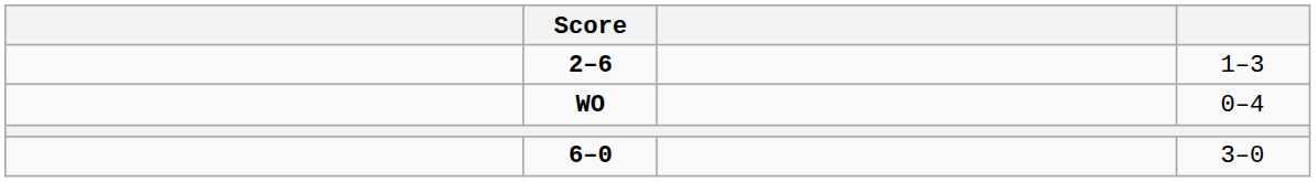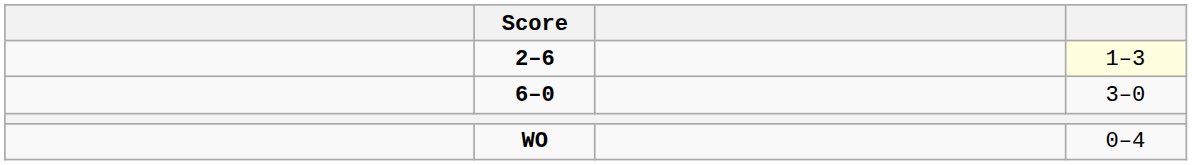 <table class="wikitable" style="text-align: center; ">
 <tr>
 <th align="right" width="270"></th>
 <th width="65">Score</th>
 <th align="left" width="270"></th>
 <th width="65"></th>
 </tr>
 <tr>
 <td align="left"></td>
 <td><strong>2–6</strong></td>
 <td align="left"><strong></strong></td>
-<td>1–3 <strong></strong></td>
+<td style="background: lightyellow;">1–3 <strong></strong></td>
+</tr>
+<tr>
+<td align="left"><strong></strong></td>
+<td><strong>6–0</strong></td>
+<td align="left"></td>
+<td>3–0 <strong></strong></td>
+</tr>
+<tr>
+<th colspan="4"></th>
 </tr>
 <tr>
 <td align="left"></td>
 <td><strong>WO</strong></td>
 <td align="left"><strong></strong></td>
 <td>0–4 <strong></strong></td>
 </tr>
-<tr>
-<th colspan="4"></th>
-</tr>
-<tr>
-<td align="left"><strong></strong></td>
-<td><strong>6–0</strong></td>
-<td align="left"></td>
-<td>3–0 <strong></strong></td>
-</tr>
 </table>
